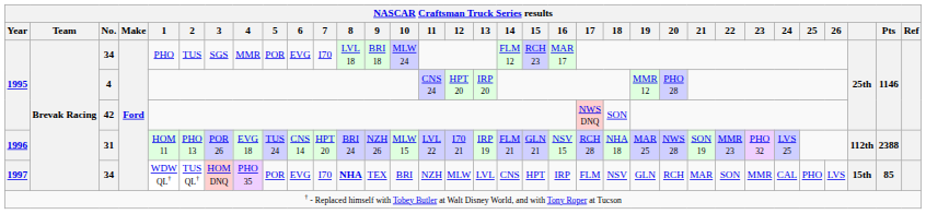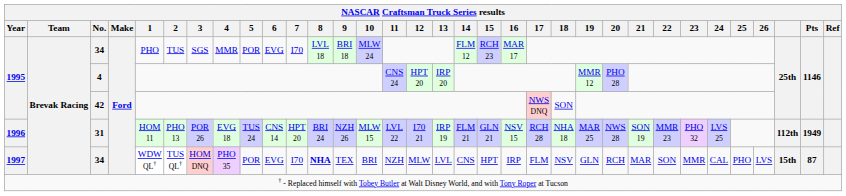 <table class="wikitable" style="text-align:center; font-size:75%">
 <tr>
 <th colspan=45><a href='#'>NASCAR</a> <a href='#'>Craftsman Truck Series</a> results</th>
 </tr>
 <tr>
 <th>Year</th>
 <th>Team</th>
 <th>No.</th>
 <th>Make</th>
 <th>1</th>
 <th>2</th>
 <th>3</th>
 <th>4</th>
 <th>5</th>
 <th>6</th>
 <th>7</th>
 <th>8</th>
 <th>9</th>
 <th>10</th>
 <th>11</th>
 <th>12</th>
 <th>13</th>
 <th>14</th>
 <th>15</th>
 <th>16</th>
 <th>17</th>
 <th>18</th>
 <th>19</th>
 <th>20</th>
 <th>21</th>
 <th>22</th>
 <th>23</th>
 <th>24</th>
 <th>25</th>
 <th>26</th>
 <th></th>
 <th>Pts</th>
 <th>Ref</th>
 </tr>
 <tr>
 <th rowspan=3><a href='#'>1995</a></th>
 <th rowspan=5>Brevak Racing</th>
 <th>34</th>
 <th rowspan=5><a href='#'>Ford</a></th>
 <td><a href='#'>PHO</a></td>
 <td><a href='#'>TUS</a></td>
 <td><a href='#'>SGS</a></td>
 <td><a href='#'>MMR</a></td>
 <td><a href='#'>POR</a></td>
 <td><a href='#'>EVG</a></td>
 <td><a href='#'>I70</a></td>
 <td bgcolor="DFFFDF"><a href='#'>LVL</a><br><small>18</small></td>
 <td bgcolor="DFFFDF"><a href='#'>BRI</a><br><small>18</small></td>
 <td bgcolor="CFCFFF"><a href='#'>MLW</a><br><small>24</small></td>
 <td colspan=3></td>
 <td bgcolor="DFFFDF"><a href='#'>FLM</a><br><small>12</small></td>
 <td bgcolor="CFCFFF"><a href='#'>RCH</a><br><small>23</small></td>
 <td bgcolor="DFFFDF"><a href='#'>MAR</a><br><small>17</small></td>
 <td colspan=10></td>
 <th rowspan=3>25th</th>
 <th rowspan=3>1146</th>
 <th rowspan=3></th>
 </tr>
 <tr>
 <th>4</th>
 <td colspan=10></td>
 <td bgcolor="CFCFFF"><a href='#'>CNS</a><br><small>24</small></td>
 <td bgcolor="DFFFDF"><a href='#'>HPT</a><br><small>20</small></td>
 <td bgcolor="DFFFDF"><a href='#'>IRP</a><br><small>20</small></td>
 <td colspan=5></td>
 <td bgcolor="DFFFDF"><a href='#'>MMR</a><br><small>12</small></td>
 <td bgcolor="CFCFFF"><a href='#'>PHO</a><br><small>28</small></td>
 <td colspan=6></td>
 </tr>
 <tr>
 <th>42</th>
 <td colspan=16></td>
 <td bgcolor="FFCFCF"><a href='#'>NWS</a><br><small>DNQ</small></td>
 <td><a href='#'>SON</a></td>
 <td colspan=8></td>
 </tr>
 <tr>
 <th><a href='#'>1996</a></th>
 <th>31</th>
 <td bgcolor="DFFFDF"><a href='#'>HOM</a><br><small>11</small></td>
 <td bgcolor="DFFFDF"><a href='#'>PHO</a><br><small>13</small></td>
 <td bgcolor="CFCFFF"><a href='#'>POR</a><br><small>26</small></td>
 <td bgcolor="DFFFDF"><a href='#'>EVG</a><br><small>18</small></td>
 <td bgcolor="CFCFFF"><a href='#'>TUS</a><br><small>24</small></td>
 <td bgcolor="DFFFDF"><a href='#'>CNS</a><br><small>14</small></td>
 <td bgcolor="DFFFDF"><a href='#'>HPT</a><br><small>20</small></td>
 <td bgcolor="CFCFFF"><a href='#'>BRI</a><br><small>24</small></td>
 <td bgcolor="CFCFFF"><a href='#'>NZH</a><br><small>26</small></td>
 <td bgcolor="DFFFDF"><a href='#'>MLW</a><br><small>15</small></td>
 <td bgcolor="CFCFFF"><a href='#'>LVL</a><br><small>22</small></td>
 <td bgcolor="CFCFFF"><a href='#'>I70</a><br><small>21</small></td>
 <td bgcolor="DFFFDF"><a href='#'>IRP</a><br><small>19</small></td>
 <td bgcolor="CFCFFF"><a href='#'>FLM</a><br><small>21</small></td>
 <td bgcolor="CFCFFF"><a href='#'>GLN</a><br><small>21</small></td>
 <td bgcolor="DFFFDF"><a href='#'>NSV</a><br><small>15</small></td>
 <td bgcolor="CFCFFF"><a href='#'>RCH</a><br><small>28</small></td>
 <td bgcolor="DFFFDF"><a href='#'>NHA</a><br><small>18</small></td>
 <td bgcolor="CFCFFF"><a href='#'>MAR</a><br><small>25</small></td>
 <td bgcolor="CFCFFF"><a href='#'>NWS</a><br><small>28</small></td>
 <td bgcolor="DFFFDF"><a href='#'>SON</a><br><small>19</small></td>
 <td bgcolor="CFCFFF"><a href='#'>MMR</a><br><small>23</small></td>
 <td bgcolor="EFCFFF"><a href='#'>PHO</a><br><small>32</small></td>
 <td bgcolor="CFCFFF"><a href='#'>LVS</a><br><small>25</small></td>
 <td colspan=2></td>
 <th>112th</th>
-<th>2388</th>
+<th>1949</th>
 <th></th>
 </tr>
 <tr>
 <th><a href='#'>1997</a></th>
 <th>34</th>
 <td bgcolor="FFFFFF"><a href='#'>WDW</a><br><small>QL<sup>†</sup></small></td>
 <td bgcolor="FFFFFF"><a href='#'>TUS</a><br><small>QL<sup>†</sup></small></td>
 <td bgcolor="FFCFCF"><a href='#'>HOM</a><br><small>DNQ</small></td>
 <td bgcolor="EFCFFF"><a href='#'>PHO</a><br><small>35</small></td>
 <td><a href='#'>POR</a></td>
 <td><a href='#'>EVG</a></td>
 <td><a href='#'>I70</a></td>
 <td><strong><a href='#'>NHA</a></strong></td>
 <td><a href='#'>TEX</a></td>
 <td><a href='#'>BRI</a></td>
 <td><a href='#'>NZH</a></td>
 <td><a href='#'>MLW</a></td>
 <td><a href='#'>LVL</a></td>
 <td><a href='#'>CNS</a></td>
 <td><a href='#'>HPT</a></td>
 <td><a href='#'>IRP</a></td>
 <td><a href='#'>FLM</a></td>
 <td><a href='#'>NSV</a></td>
 <td><a href='#'>GLN</a></td>
 <td><a href='#'>RCH</a></td>
 <td><a href='#'>MAR</a></td>
 <td><a href='#'>SON</a></td>
 <td><a href='#'>MMR</a></td>
 <td><a href='#'>CAL</a></td>
 <td><a href='#'>PHO</a></td>
 <td><a href='#'>LVS</a></td>
 <th>15th</th>
-<th>85</th>
+<th>87</th>
 <th></th>
 </tr>
 <tr>
 <td colspan=34><small><sup>†</sup> - Replaced himself with <a href='#'>Tobey Butler</a> at Walt Disney World, and with <a href='#'>Tony Roper</a> at Tucson</small></td>
 </tr>
 </table>
